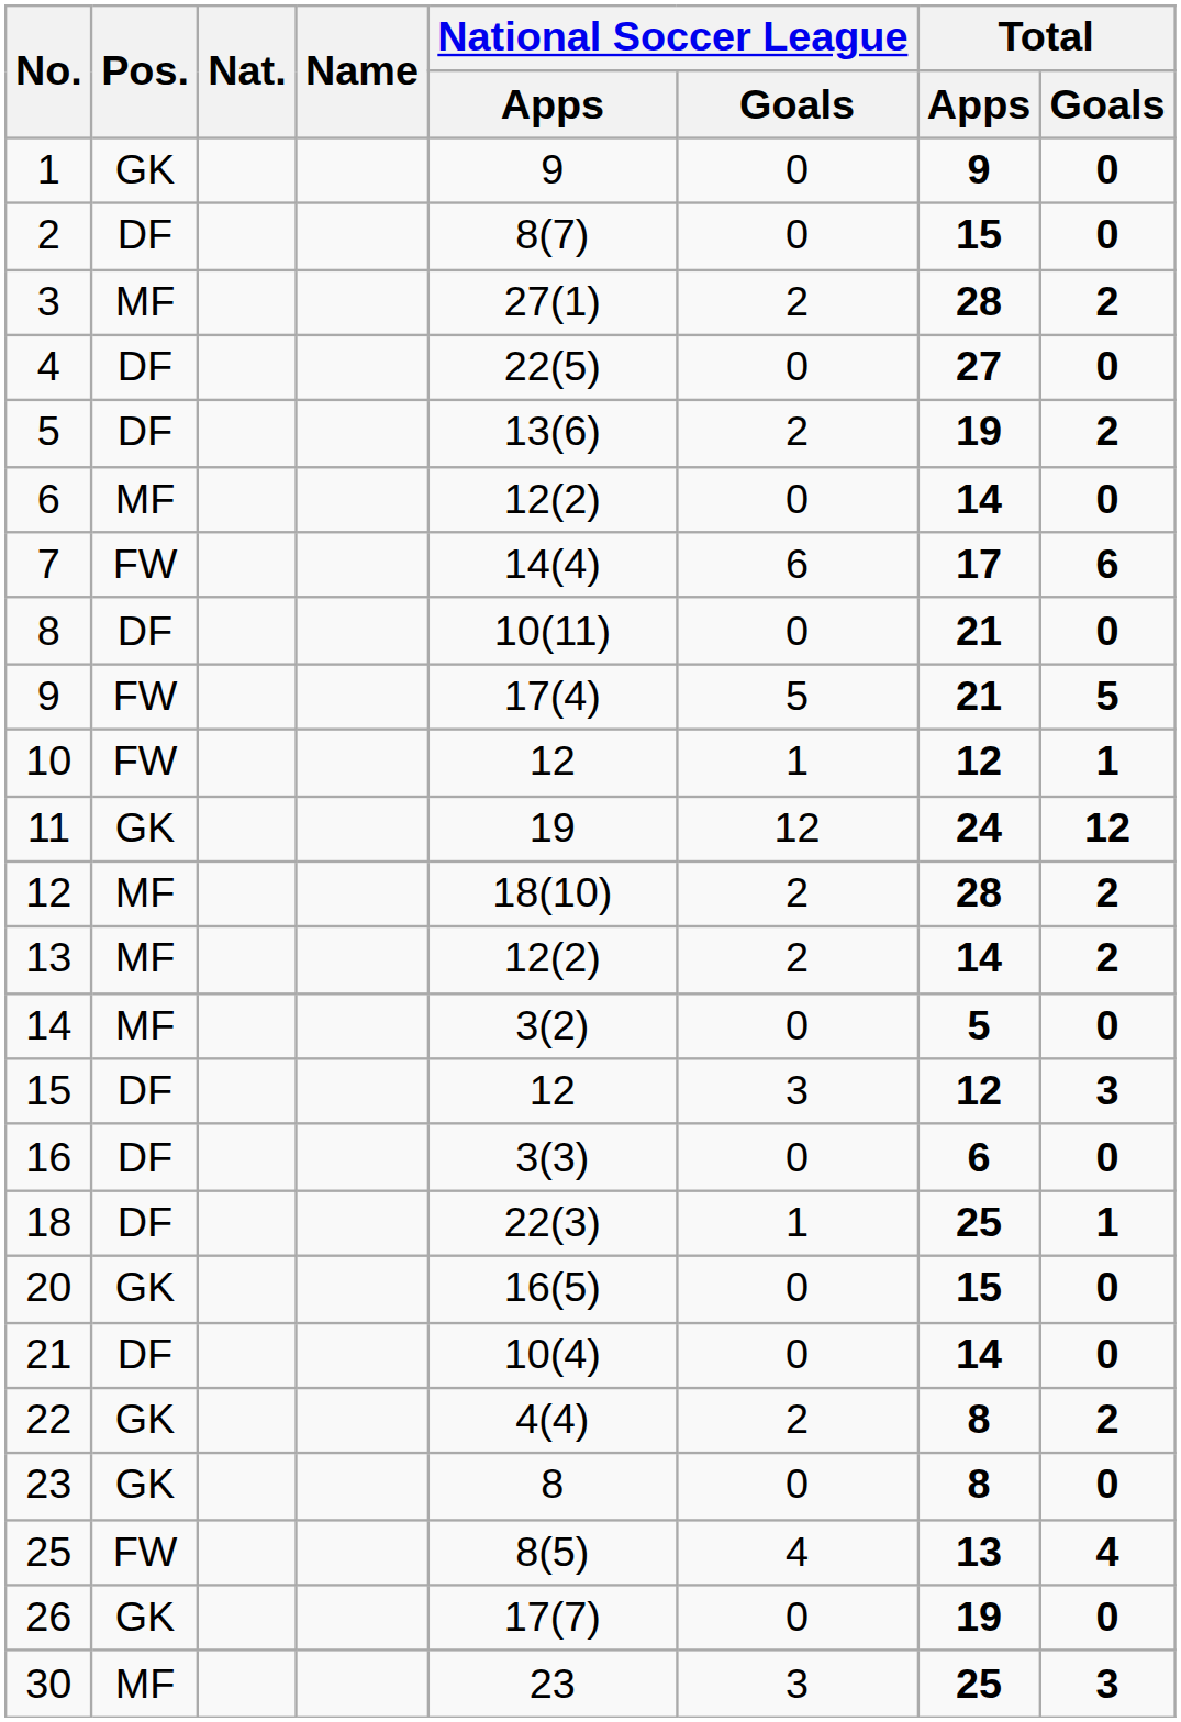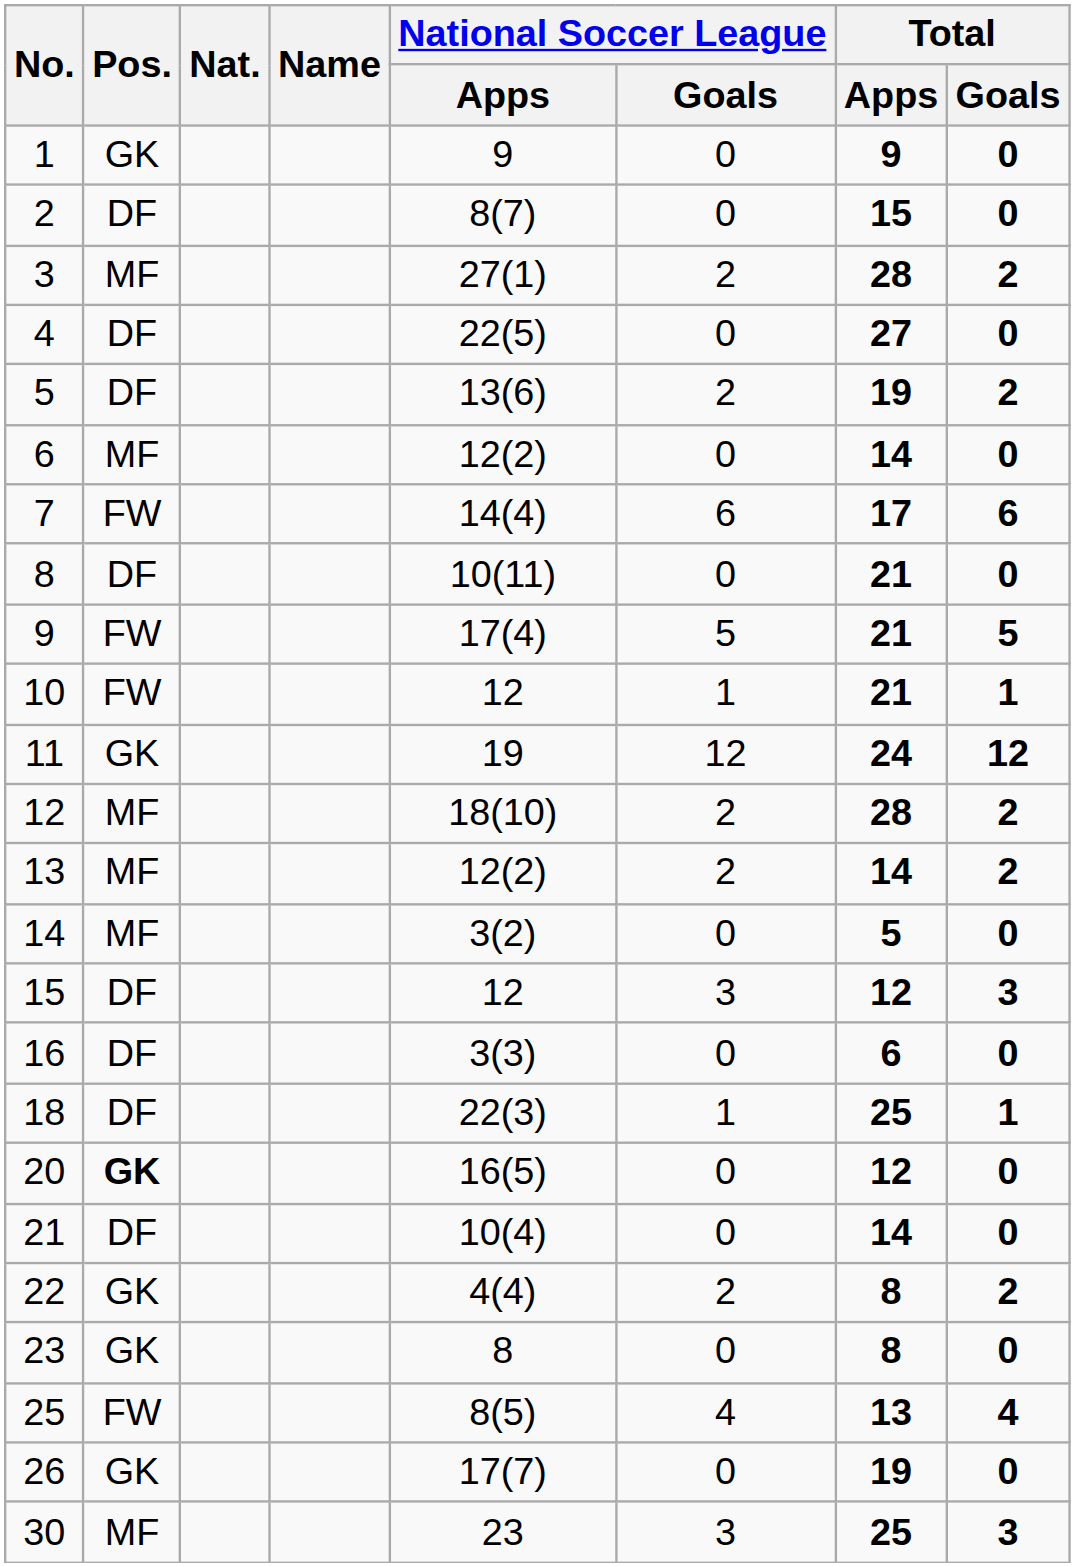 <table class="wikitable sortable" style="text-align:center">
 <tr>
 <th rowspan="2">No.</th>
 <th rowspan="2">Pos.</th>
 <th rowspan="2">Nat.</th>
 <th rowspan="2">Name</th>
 <th colspan="2"><a href='#'>National Soccer League</a></th>
 <th colspan="2">Total</th>
 </tr>
 <tr>
 <th>Apps</th>
 <th>Goals</th>
 <th>Apps</th>
 <th>Goals</th>
 </tr>
 <tr>
 <td>1</td>
 <td>GK</td>
 <td></td>
 <td align=left></td>
 <td>9</td>
 <td>0</td>
 <td><strong>9</strong></td>
 <td><strong>0</strong></td>
 </tr>
 <tr>
 <td>2</td>
 <td>DF</td>
 <td></td>
 <td align=left></td>
 <td>8(7)</td>
 <td>0</td>
 <td><strong>15</strong></td>
 <td><strong>0</strong></td>
 </tr>
 <tr>
 <td>3</td>
 <td>MF</td>
 <td></td>
 <td align=left></td>
 <td>27(1)</td>
 <td>2</td>
 <td><strong>28</strong></td>
 <td><strong>2</strong></td>
 </tr>
 <tr>
 <td>4</td>
 <td>DF</td>
 <td></td>
 <td align=left></td>
 <td>22(5)</td>
 <td>0</td>
 <td><strong>27</strong></td>
 <td><strong>0</strong></td>
 </tr>
 <tr>
 <td>5</td>
 <td>DF</td>
 <td></td>
 <td align=left></td>
 <td>13(6)</td>
 <td>2</td>
 <td><strong>19</strong></td>
 <td><strong>2</strong></td>
 </tr>
 <tr>
 <td>6</td>
 <td>MF</td>
 <td></td>
 <td align=left></td>
 <td>12(2)</td>
 <td>0</td>
 <td><strong>14</strong></td>
 <td><strong>0</strong></td>
 </tr>
 <tr>
 <td>7</td>
 <td>FW</td>
 <td></td>
 <td align=left></td>
 <td>14(4)</td>
 <td>6</td>
 <td><strong>17</strong></td>
 <td><strong>6</strong></td>
 </tr>
 <tr>
 <td>8</td>
 <td>DF</td>
 <td></td>
 <td align=left></td>
 <td>10(11)</td>
 <td>0</td>
 <td><strong>21</strong></td>
 <td><strong>0</strong></td>
 </tr>
 <tr>
 <td>9</td>
 <td>FW</td>
 <td></td>
 <td align=left></td>
 <td>17(4)</td>
 <td>5</td>
 <td><strong>21</strong></td>
 <td><strong>5</strong></td>
 </tr>
 <tr>
 <td>10</td>
 <td>FW</td>
 <td></td>
 <td align=left></td>
 <td>12</td>
 <td>1</td>
-<td><strong>12</strong></td>
+<td><strong>21</strong></td>
 <td><strong>1</strong></td>
 </tr>
 <tr>
 <td>11</td>
 <td>GK</td>
 <td></td>
 <td align=left></td>
 <td>19</td>
 <td>12</td>
 <td><strong>24</strong></td>
 <td><strong>12</strong></td>
 </tr>
 <tr>
 <td>12</td>
 <td>MF</td>
 <td></td>
 <td align=left></td>
 <td>18(10)</td>
 <td>2</td>
 <td><strong>28</strong></td>
 <td><strong>2</strong></td>
 </tr>
 <tr>
 <td>13</td>
 <td>MF</td>
 <td></td>
 <td align=left></td>
 <td>12(2)</td>
 <td>2</td>
 <td><strong>14</strong></td>
 <td><strong>2</strong></td>
 </tr>
 <tr>
 <td>14</td>
 <td>MF</td>
 <td></td>
 <td align=left></td>
 <td>3(2)</td>
 <td>0</td>
 <td><strong>5</strong></td>
 <td><strong>0</strong></td>
 </tr>
 <tr>
 <td>15</td>
 <td>DF</td>
 <td></td>
 <td align=left></td>
 <td>12</td>
 <td>3</td>
 <td><strong>12</strong></td>
 <td><strong>3</strong></td>
 </tr>
 <tr>
 <td>16</td>
 <td>DF</td>
 <td></td>
 <td align=left></td>
 <td>3(3)</td>
 <td>0</td>
 <td><strong>6</strong></td>
 <td><strong>0</strong></td>
 </tr>
 <tr>
 <td>18</td>
 <td>DF</td>
 <td></td>
 <td align=left></td>
 <td>22(3)</td>
 <td>1</td>
 <td><strong>25</strong></td>
 <td><strong>1</strong></td>
 </tr>
 <tr>
 <td>20</td>
-<td>GK</td>
+<td><strong>GK</strong></td>
 <td></td>
 <td align=left></td>
 <td>16(5)</td>
 <td>0</td>
-<td><strong>15</strong></td>
+<td><strong>12</strong></td>
 <td><strong>0</strong></td>
 </tr>
 <tr>
 <td>21</td>
 <td>DF</td>
 <td></td>
 <td align=left></td>
 <td>10(4)</td>
 <td>0</td>
 <td><strong>14</strong></td>
 <td><strong>0</strong></td>
 </tr>
 <tr>
 <td>22</td>
 <td>GK</td>
 <td></td>
 <td align=left></td>
 <td>4(4)</td>
 <td>2</td>
 <td><strong>8</strong></td>
 <td><strong>2</strong></td>
 </tr>
 <tr>
 <td>23</td>
 <td>GK</td>
 <td></td>
 <td align=left></td>
 <td>8</td>
 <td>0</td>
 <td><strong>8</strong></td>
 <td><strong>0</strong></td>
 </tr>
 <tr>
 <td>25</td>
 <td>FW</td>
 <td></td>
 <td align=left></td>
 <td>8(5)</td>
 <td>4</td>
 <td><strong>13</strong></td>
 <td><strong>4</strong></td>
 </tr>
 <tr>
 <td>26</td>
 <td>GK</td>
 <td></td>
 <td align=left></td>
 <td>17(7)</td>
 <td>0</td>
 <td><strong>19</strong></td>
 <td><strong>0</strong></td>
 </tr>
 <tr>
 <td>30</td>
 <td>MF</td>
 <td></td>
 <td align=left></td>
 <td>23</td>
 <td>3</td>
 <td><strong>25</strong></td>
 <td><strong>3</strong></td>
 </tr>
 </table>
